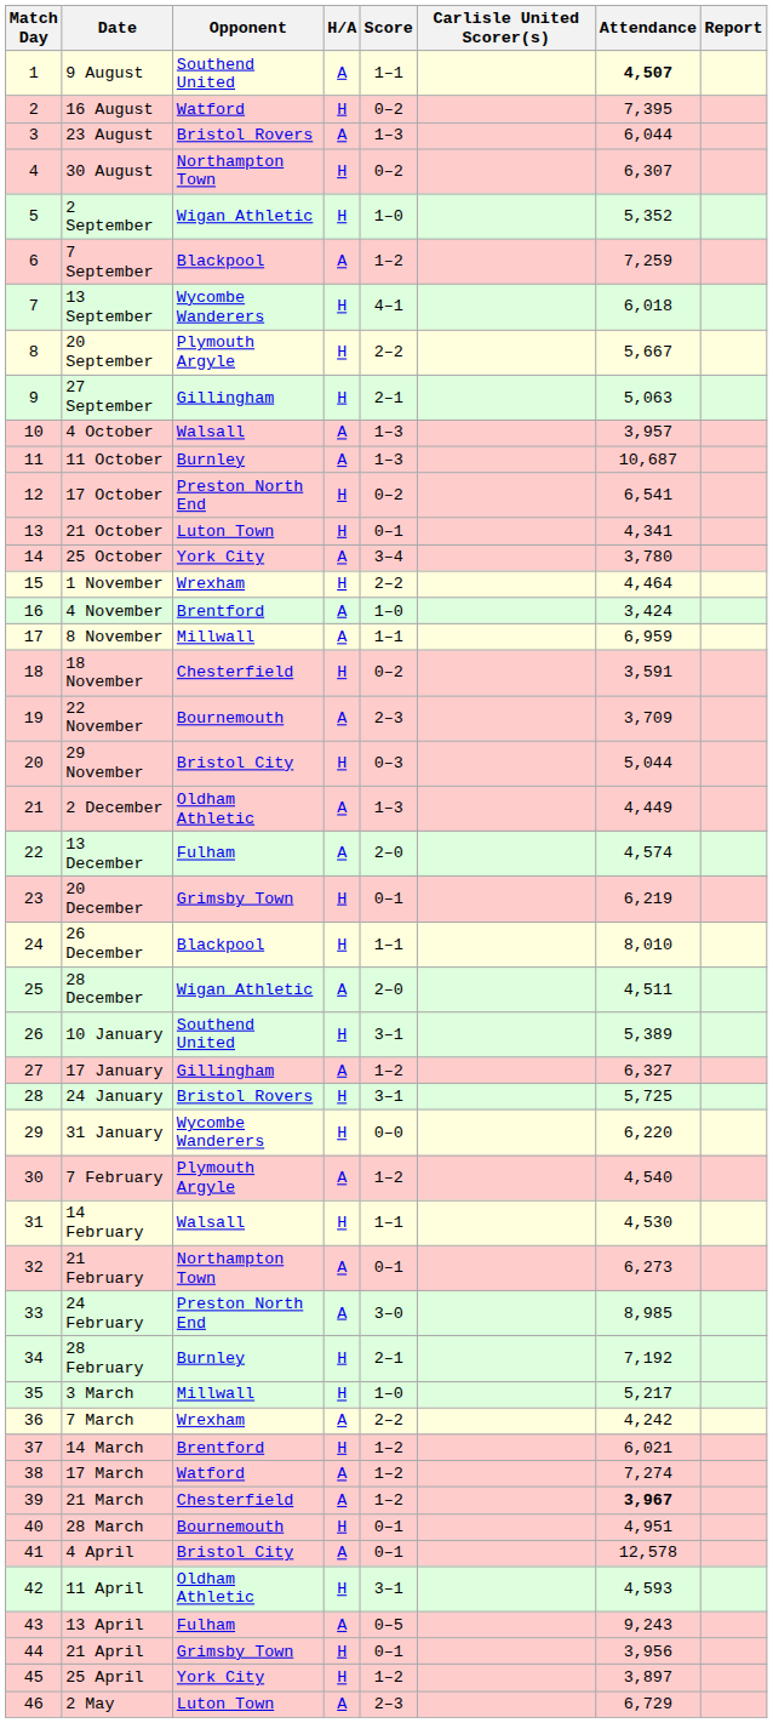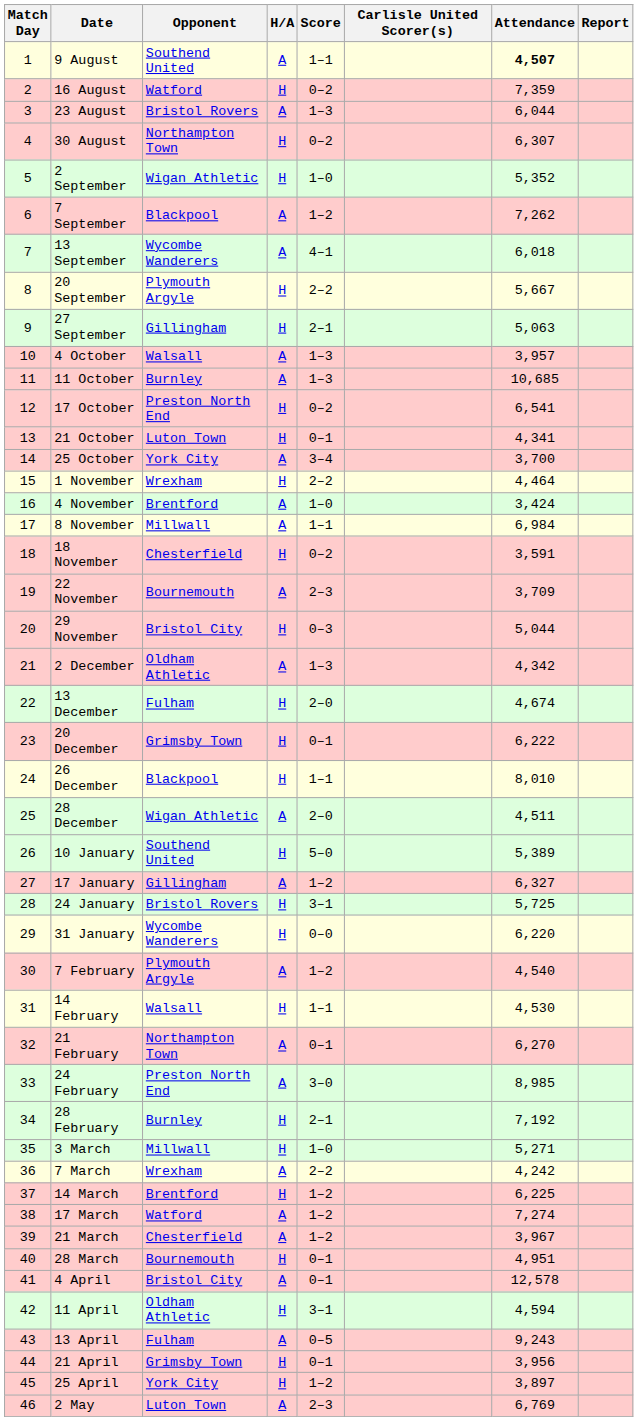 <table class="wikitable" style="text-align:center">
 <tr>
 <th>Match<br> Day</th>
 <th>Date</th>
 <th>Opponent</th>
 <th>H/A</th>
 <th>Score</th>
 <th>Carlisle United Scorer(s)</th>
 <th>Attendance</th>
 <th>Report</th>
 </tr>
 <tr bgcolor=#ffffdd>
 <td>1</td>
 <td align=left>9 August</td>
 <td align=left><a href='#'>Southend United</a></td>
 <td><a href='#'>A</a></td>
 <td>1–1</td>
 <td align=left></td>
 <td><strong>4,507</strong></td>
 <td></td>
 </tr>
 <tr bgcolor=#FFCCCC>
 <td>2</td>
 <td align=left>16 August</td>
 <td align=left><a href='#'>Watford</a></td>
 <td><a href='#'>H</a></td>
 <td>0–2</td>
 <td align=left></td>
-<td>7,395</td>
+<td>7,359</td>
 <td></td>
 </tr>
 <tr bgcolor=#FFCCCC>
 <td>3</td>
 <td align=left>23 August</td>
 <td align=left><a href='#'>Bristol Rovers</a></td>
 <td><a href='#'>A</a></td>
 <td>1–3</td>
 <td align=left></td>
 <td>6,044</td>
 <td></td>
 </tr>
 <tr bgcolor=#FFCCCC>
 <td>4</td>
 <td align=left>30 August</td>
 <td align=left><a href='#'>Northampton Town</a></td>
 <td><a href='#'>H</a></td>
 <td>0–2</td>
 <td align=left></td>
 <td>6,307</td>
 <td></td>
 </tr>
 <tr bgcolor=#ddffdd>
 <td>5</td>
 <td align=left>2 September</td>
 <td align=left><a href='#'>Wigan Athletic</a></td>
 <td><a href='#'>H</a></td>
 <td>1–0</td>
 <td align=left></td>
 <td>5,352</td>
 <td></td>
 </tr>
 <tr bgcolor=#FFCCCC>
 <td>6</td>
 <td align=left>7 September</td>
 <td align=left><a href='#'>Blackpool</a></td>
 <td><a href='#'>A</a></td>
 <td>1–2</td>
 <td align=left></td>
-<td>7,259</td>
+<td>7,262</td>
 <td></td>
 </tr>
 <tr bgcolor=#ddffdd>
 <td>7</td>
 <td align=left>13 September</td>
 <td align=left><a href='#'>Wycombe Wanderers</a></td>
-<td><a href='#'>H</a></td>
+<td><a href='#'>A</a></td>
 <td>4–1</td>
 <td align=left></td>
 <td>6,018</td>
 <td></td>
 </tr>
 <tr bgcolor=#ffffdd>
 <td>8</td>
 <td align=left>20 September</td>
 <td align=left><a href='#'>Plymouth Argyle</a></td>
 <td><a href='#'>H</a></td>
 <td>2–2</td>
 <td align=left></td>
 <td>5,667</td>
 <td></td>
 </tr>
 <tr bgcolor=#ddffdd>
 <td>9</td>
 <td align=left>27 September</td>
 <td align=left><a href='#'>Gillingham</a></td>
 <td><a href='#'>H</a></td>
 <td>2–1</td>
 <td align=left></td>
 <td>5,063</td>
 <td></td>
 </tr>
 <tr bgcolor=#FFCCCC>
 <td>10</td>
 <td align=left>4 October</td>
 <td align=left><a href='#'>Walsall</a></td>
 <td><a href='#'>A</a></td>
 <td>1–3</td>
 <td align=left></td>
 <td>3,957</td>
 <td></td>
 </tr>
 <tr bgcolor=#FFCCCC>
 <td>11</td>
 <td align=left>11 October</td>
 <td align=left><a href='#'>Burnley</a></td>
 <td><a href='#'>A</a></td>
 <td>1–3</td>
 <td align=left></td>
-<td>10,687</td>
+<td>10,685</td>
 <td></td>
 </tr>
 <tr bgcolor=#FFCCCC>
 <td>12</td>
 <td align=left>17 October</td>
 <td align=left><a href='#'>Preston North End</a></td>
 <td><a href='#'>H</a></td>
 <td>0–2</td>
 <td align=left></td>
 <td>6,541</td>
 <td></td>
 </tr>
 <tr bgcolor=#FFCCCC>
 <td>13</td>
 <td align=left>21 October</td>
 <td align=left><a href='#'>Luton Town</a></td>
 <td><a href='#'>H</a></td>
 <td>0–1</td>
 <td align=left></td>
 <td>4,341</td>
 <td></td>
 </tr>
 <tr bgcolor=#FFCCCC>
 <td>14</td>
 <td align=left>25 October</td>
 <td align=left><a href='#'>York City</a></td>
 <td><a href='#'>A</a></td>
 <td>3–4</td>
 <td align=left></td>
-<td>3,780</td>
+<td>3,700</td>
 <td></td>
 </tr>
 <tr bgcolor=#ffffdd>
 <td>15</td>
 <td align=left>1 November</td>
 <td align=left><a href='#'>Wrexham</a></td>
 <td><a href='#'>H</a></td>
 <td>2–2</td>
 <td align=left></td>
 <td>4,464</td>
 <td></td>
 </tr>
 <tr bgcolor=#ddffdd>
 <td>16</td>
 <td align=left>4 November</td>
 <td align=left><a href='#'>Brentford</a></td>
 <td><a href='#'>A</a></td>
 <td>1–0</td>
 <td align=left></td>
 <td>3,424</td>
 <td></td>
 </tr>
 <tr bgcolor=#ffffdd>
 <td>17</td>
 <td align=left>8 November</td>
 <td align=left><a href='#'>Millwall</a></td>
 <td><a href='#'>A</a></td>
 <td>1–1</td>
 <td align=left></td>
-<td>6,959</td>
+<td>6,984</td>
 <td></td>
 </tr>
 <tr bgcolor=#FFCCCC>
 <td>18</td>
 <td align=left>18 November</td>
 <td align=left><a href='#'>Chesterfield</a></td>
 <td><a href='#'>H</a></td>
 <td>0–2</td>
 <td align=left></td>
 <td>3,591</td>
 <td></td>
 </tr>
 <tr bgcolor=#FFCCCC>
 <td>19</td>
 <td align=left>22 November</td>
 <td align=left><a href='#'>Bournemouth</a></td>
 <td><a href='#'>A</a></td>
 <td>2–3</td>
 <td align=left></td>
 <td>3,709</td>
 <td></td>
 </tr>
 <tr bgcolor=#FFCCCC>
 <td>20</td>
 <td align=left>29 November</td>
 <td align=left><a href='#'>Bristol City</a></td>
 <td><a href='#'>H</a></td>
 <td>0–3</td>
 <td align=left></td>
 <td>5,044</td>
 <td></td>
 </tr>
 <tr bgcolor=#FFCCCC>
 <td>21</td>
 <td align=left>2 December</td>
 <td align=left><a href='#'>Oldham Athletic</a></td>
 <td><a href='#'>A</a></td>
 <td>1–3</td>
 <td align=left></td>
-<td>4,449</td>
+<td>4,342</td>
 <td></td>
 </tr>
 <tr bgcolor=#ddffdd>
 <td>22</td>
 <td align=left>13 December</td>
 <td align=left><a href='#'>Fulham</a></td>
-<td><a href='#'>A</a></td>
+<td><a href='#'>H</a></td>
 <td>2–0</td>
 <td align=left></td>
-<td>4,574</td>
+<td>4,674</td>
 <td></td>
 </tr>
 <tr bgcolor=#FFCCCC>
 <td>23</td>
 <td align=left>20 December</td>
 <td align=left><a href='#'>Grimsby Town</a></td>
 <td><a href='#'>H</a></td>
 <td>0–1</td>
 <td align=left></td>
-<td>6,219</td>
+<td>6,222</td>
 <td></td>
 </tr>
 <tr bgcolor=#ffffdd>
 <td>24</td>
 <td align=left>26 December</td>
 <td align=left><a href='#'>Blackpool</a></td>
 <td><a href='#'>H</a></td>
 <td>1–1</td>
 <td align=left></td>
 <td>8,010</td>
 <td></td>
 </tr>
 <tr bgcolor=#ddffdd>
 <td>25</td>
 <td align=left>28 December</td>
 <td align=left><a href='#'>Wigan Athletic</a></td>
 <td><a href='#'>A</a></td>
 <td>2–0</td>
 <td align=left></td>
 <td>4,511</td>
 <td></td>
 </tr>
 <tr bgcolor=#ddffdd>
 <td>26</td>
 <td align=left>10 January</td>
 <td align=left><a href='#'>Southend United</a></td>
 <td><a href='#'>H</a></td>
-<td>3–1</td>
+<td>5–0</td>
 <td align=left></td>
 <td>5,389</td>
 <td></td>
 </tr>
 <tr bgcolor=#FFCCCC>
 <td>27</td>
 <td align=left>17 January</td>
 <td align=left><a href='#'>Gillingham</a></td>
 <td><a href='#'>A</a></td>
 <td>1–2</td>
 <td align=left></td>
 <td>6,327</td>
 <td></td>
 </tr>
 <tr bgcolor=#ddffdd>
 <td>28</td>
 <td align=left>24 January</td>
 <td align=left><a href='#'>Bristol Rovers</a></td>
 <td><a href='#'>H</a></td>
 <td>3–1</td>
 <td align=left></td>
 <td>5,725</td>
 <td></td>
 </tr>
 <tr bgcolor=#ffffdd>
 <td>29</td>
 <td align=left>31 January</td>
 <td align=left><a href='#'>Wycombe Wanderers</a></td>
 <td><a href='#'>H</a></td>
 <td>0–0</td>
 <td align=left></td>
 <td>6,220</td>
 <td></td>
 </tr>
 <tr bgcolor=#FFCCCC>
 <td>30</td>
 <td align=left>7 February</td>
 <td align=left><a href='#'>Plymouth Argyle</a></td>
 <td><a href='#'>A</a></td>
 <td>1–2</td>
 <td align=left></td>
 <td>4,540</td>
 <td></td>
 </tr>
 <tr bgcolor=#ffffdd>
 <td>31</td>
 <td align=left>14 February</td>
 <td align=left><a href='#'>Walsall</a></td>
 <td><a href='#'>H</a></td>
 <td>1–1</td>
 <td align=left></td>
 <td>4,530</td>
 <td></td>
 </tr>
 <tr bgcolor=#FFCCCC>
 <td>32</td>
 <td align=left>21 February</td>
 <td align=left><a href='#'>Northampton Town</a></td>
 <td><a href='#'>A</a></td>
 <td>0–1</td>
 <td align=left></td>
-<td>6,273</td>
+<td>6,270</td>
 <td></td>
 </tr>
 <tr bgcolor=#ddffdd>
 <td>33</td>
 <td align=left>24 February</td>
 <td align=left><a href='#'>Preston North End</a></td>
 <td><a href='#'>A</a></td>
 <td>3–0</td>
 <td align=left></td>
 <td>8,985</td>
 <td></td>
 </tr>
 <tr bgcolor=#ddffdd>
 <td>34</td>
 <td align=left>28 February</td>
 <td align=left><a href='#'>Burnley</a></td>
 <td><a href='#'>H</a></td>
 <td>2–1</td>
 <td align=left></td>
 <td>7,192</td>
 <td></td>
 </tr>
 <tr bgcolor=#ddffdd>
 <td>35</td>
 <td align=left>3 March</td>
 <td align=left><a href='#'>Millwall</a></td>
 <td><a href='#'>H</a></td>
 <td>1–0</td>
 <td align=left></td>
-<td>5,217</td>
+<td>5,271</td>
 <td></td>
 </tr>
 <tr bgcolor=#ffffdd>
 <td>36</td>
 <td align=left>7 March</td>
 <td align=left><a href='#'>Wrexham</a></td>
 <td><a href='#'>A</a></td>
 <td>2–2</td>
 <td align=left></td>
 <td>4,242</td>
 <td></td>
 </tr>
 <tr bgcolor=#FFCCCC>
 <td>37</td>
 <td align=left>14 March</td>
 <td align=left><a href='#'>Brentford</a></td>
 <td><a href='#'>H</a></td>
 <td>1–2</td>
 <td align=left></td>
-<td>6,021</td>
+<td>6,225</td>
 <td></td>
 </tr>
 <tr bgcolor=#FFCCCC>
 <td>38</td>
 <td align=left>17 March</td>
 <td align=left><a href='#'>Watford</a></td>
 <td><a href='#'>A</a></td>
 <td>1–2</td>
 <td align=left></td>
 <td>7,274</td>
 <td></td>
 </tr>
 <tr bgcolor=#FFCCCC>
 <td>39</td>
 <td align=left>21 March</td>
 <td align=left><a href='#'>Chesterfield</a></td>
 <td><a href='#'>A</a></td>
 <td>1–2</td>
 <td align=left></td>
-<td><strong>3,967</strong></td>
+<td>3,967</td>
 <td></td>
 </tr>
 <tr bgcolor=#FFCCCC>
 <td>40</td>
 <td align=left>28 March</td>
 <td align=left><a href='#'>Bournemouth</a></td>
 <td><a href='#'>H</a></td>
 <td>0–1</td>
 <td align=left></td>
 <td>4,951</td>
 <td></td>
 </tr>
 <tr bgcolor=#FFCCCC>
 <td>41</td>
 <td align=left>4 April</td>
 <td align=left><a href='#'>Bristol City</a></td>
 <td><a href='#'>A</a></td>
 <td>0–1</td>
 <td align=left></td>
 <td>12,578</td>
 <td></td>
 </tr>
 <tr bgcolor=#ddffdd>
 <td>42</td>
 <td align=left>11 April</td>
 <td align=left><a href='#'>Oldham Athletic</a></td>
 <td><a href='#'>H</a></td>
 <td>3–1</td>
 <td align=left></td>
-<td>4,593</td>
+<td>4,594</td>
 <td></td>
 </tr>
 <tr bgcolor=#FFCCCC>
 <td>43</td>
 <td align=left>13 April</td>
 <td align=left><a href='#'>Fulham</a></td>
 <td><a href='#'>A</a></td>
 <td>0–5</td>
 <td align=left></td>
 <td>9,243</td>
 <td></td>
 </tr>
 <tr bgcolor=#FFCCCC>
 <td>44</td>
 <td align=left>21 April</td>
 <td align=left><a href='#'>Grimsby Town</a></td>
 <td><a href='#'>H</a></td>
 <td>0–1</td>
 <td align=left></td>
 <td>3,956</td>
 <td></td>
 </tr>
 <tr bgcolor=#FFCCCC>
 <td>45</td>
 <td align=left>25 April</td>
 <td align=left><a href='#'>York City</a></td>
 <td><a href='#'>H</a></td>
 <td>1–2</td>
 <td align=left></td>
 <td>3,897</td>
 <td></td>
 </tr>
 <tr bgcolor=#FFCCCC>
 <td>46</td>
 <td align=left>2 May</td>
 <td align=left><a href='#'>Luton Town</a></td>
 <td><a href='#'>A</a></td>
 <td>2–3</td>
 <td align=left></td>
-<td>6,729</td>
+<td>6,769</td>
 <td></td>
 </tr>
 </table>
